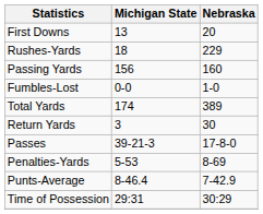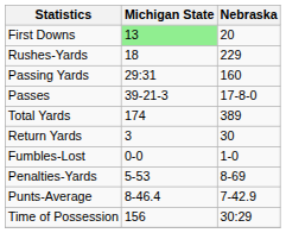 <table class="wikitable">
 <tr>
 <th>Statistics</th>
 <th>Michigan State</th>
 <th>Nebraska</th>
 </tr>
 <tr>
 <td>First Downs</td>
-<td>13</td>
+<td style="background: lightgreen;">13</td>
 <td>20</td>
 </tr>
 <tr>
 <td>Rushes-Yards</td>
 <td>18</td>
 <td>229</td>
 </tr>
 <tr>
 <td>Passing Yards</td>
-<td>156</td>
+<td>29:31</td>
 <td>160</td>
 </tr>
 <tr>
-<td>Fumbles-Lost</td>
-<td>0-0</td>
-<td>1-0</td>
+<td>Passes</td>
+<td>39-21-3</td>
+<td>17-8-0</td>
 </tr>
 <tr>
 <td>Total Yards</td>
 <td>174</td>
 <td>389</td>
 </tr>
 <tr>
 <td>Return Yards</td>
 <td>3</td>
 <td>30</td>
 </tr>
 <tr>
-<td>Passes</td>
-<td>39-21-3</td>
-<td>17-8-0</td>
+<td>Fumbles-Lost</td>
+<td>0-0</td>
+<td>1-0</td>
 </tr>
 <tr>
 <td>Penalties-Yards</td>
 <td>5-53</td>
 <td>8-69</td>
 </tr>
 <tr>
 <td>Punts-Average</td>
 <td>8-46.4</td>
 <td>7-42.9</td>
 </tr>
 <tr>
 <td>Time of Possession</td>
-<td>29:31</td>
+<td>156</td>
 <td>30:29</td>
 </tr>
 <tr>
 </tr>
 </table>
